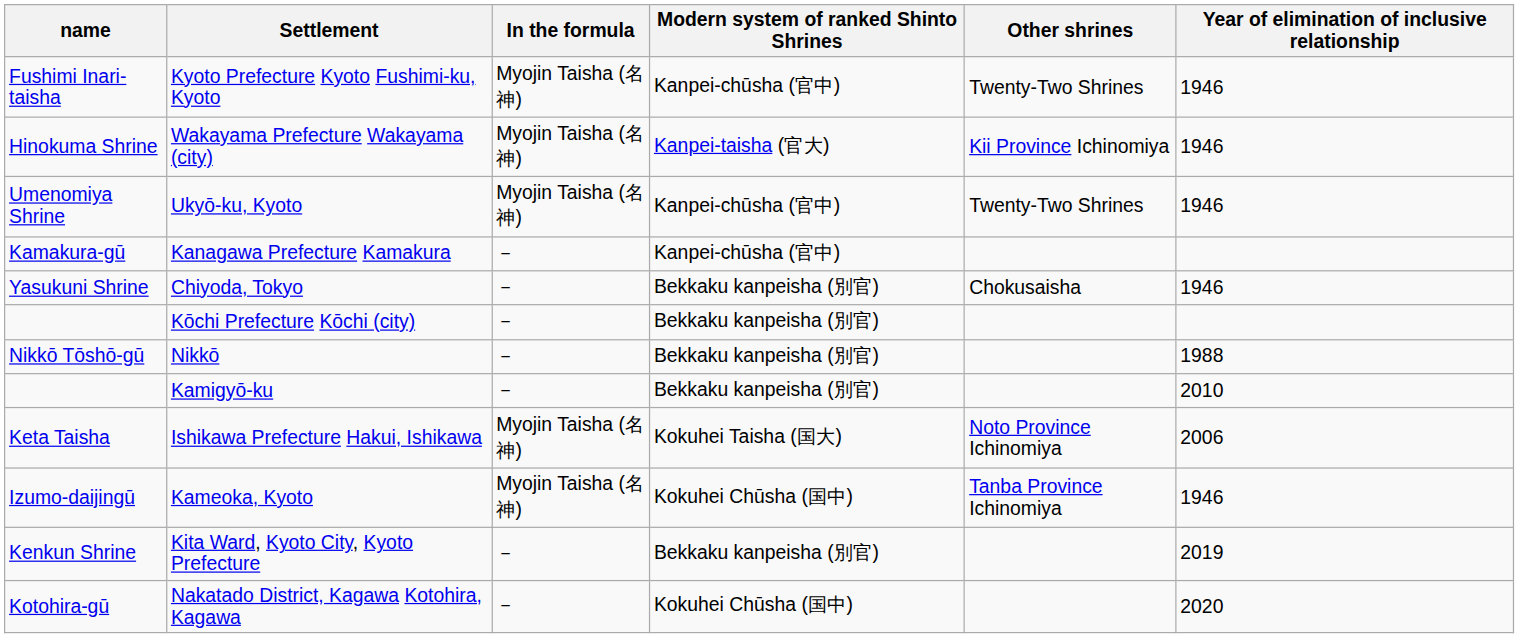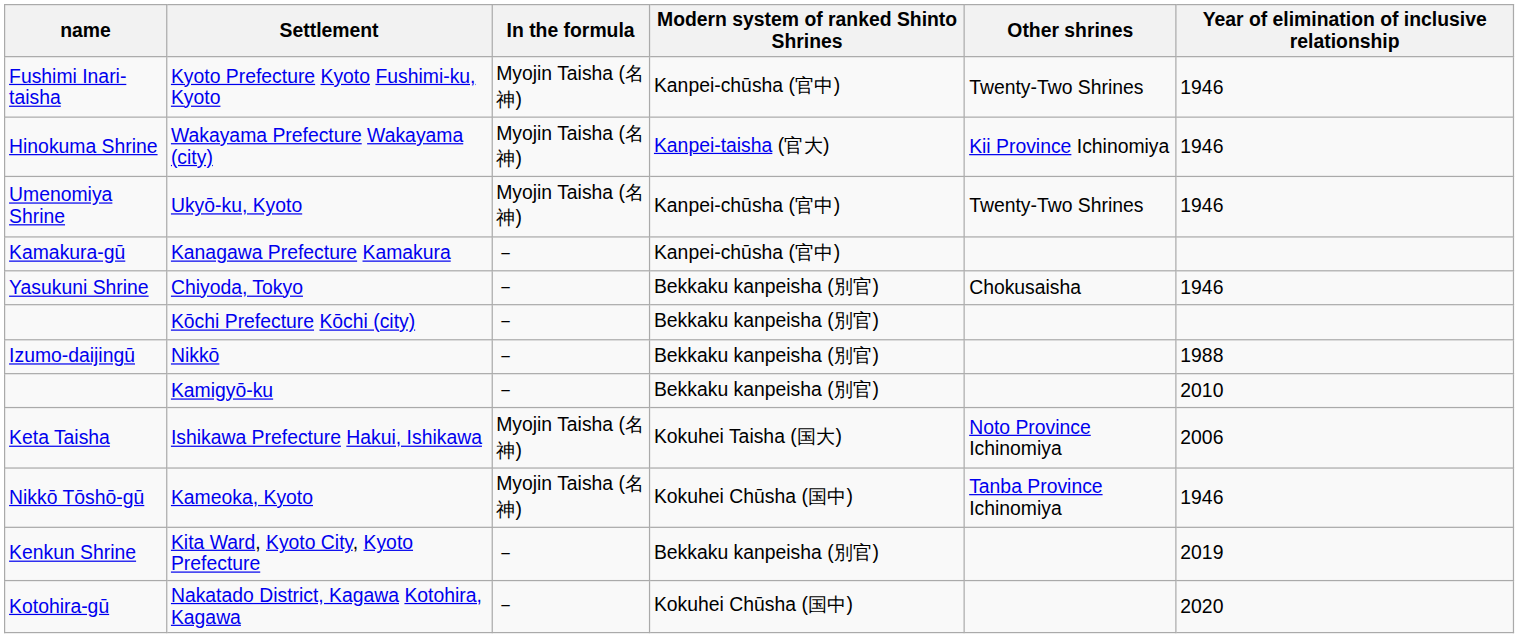 <table class="wikitable">
 <tr>
 <th>name</th>
 <th>Settlement</th>
 <th>In the formula</th>
 <th>Modern system of ranked Shinto Shrines</th>
 <th>Other shrines</th>
 <th>Year of elimination of inclusive relationship</th>
 </tr>
 <tr>
 <td><a href='#'>Fushimi Inari-taisha</a></td>
 <td><a href='#'>Kyoto Prefecture</a> <a href='#'>Kyoto</a> <a href='#'>Fushimi-ku, Kyoto</a></td>
 <td>Myojin Taisha (名神)</td>
 <td>Kanpei-chūsha (官中)</td>
 <td>Twenty-Two Shrines</td>
 <td>1946</td>
 </tr>
 <tr>
 <td><a href='#'>Hinokuma Shrine</a></td>
 <td><a href='#'>Wakayama Prefecture</a> <a href='#'>Wakayama (city)</a></td>
 <td>Myojin Taisha (名神)</td>
 <td><a href='#'>Kanpei-taisha</a> (官大)</td>
 <td><a href='#'>Kii Province</a> Ichinomiya</td>
 <td>1946</td>
 </tr>
 <tr>
 <td><a href='#'>Umenomiya Shrine</a></td>
 <td><a href='#'>Ukyō-ku, Kyoto</a></td>
 <td>Myojin Taisha (名神)</td>
 <td>Kanpei-chūsha (官中)</td>
 <td>Twenty-Two Shrines</td>
 <td>1946</td>
 </tr>
 <tr>
 <td><a href='#'>Kamakura-gū</a></td>
 <td><a href='#'>Kanagawa Prefecture</a> <a href='#'>Kamakura</a></td>
 <td>－</td>
 <td>Kanpei-chūsha (官中)</td>
 <td></td>
 <td></td>
 </tr>
 <tr>
 <td><a href='#'>Yasukuni Shrine</a></td>
 <td><a href='#'>Chiyoda, Tokyo</a></td>
 <td>－</td>
 <td>Bekkaku kanpeisha (別官)</td>
 <td>Chokusaisha</td>
 <td>1946</td>
 </tr>
 <tr>
 <td></td>
 <td><a href='#'>Kōchi Prefecture</a> <a href='#'>Kōchi (city)</a></td>
 <td>－</td>
 <td>Bekkaku kanpeisha (別官)</td>
 <td></td>
 <td></td>
 </tr>
 <tr>
-<td><a href='#'>Nikkō Tōshō-gū</a></td>
+<td><a href='#'>Izumo-daijingū</a></td>
 <td><a href='#'>Nikkō</a></td>
 <td>－</td>
 <td>Bekkaku kanpeisha (別官)</td>
 <td></td>
 <td>1988</td>
 </tr>
 <tr>
 <td></td>
 <td><a href='#'>Kamigyō-ku</a></td>
 <td>－</td>
 <td>Bekkaku kanpeisha (別官)</td>
 <td></td>
 <td>2010</td>
 </tr>
 <tr>
 <td><a href='#'>Keta Taisha</a></td>
 <td><a href='#'>Ishikawa Prefecture</a> <a href='#'>Hakui, Ishikawa</a></td>
 <td>Myojin Taisha (名神)</td>
 <td>Kokuhei Taisha (国大)</td>
 <td><a href='#'>Noto Province</a> Ichinomiya</td>
 <td>2006</td>
 </tr>
 <tr>
-<td><a href='#'>Izumo-daijingū</a></td>
+<td><a href='#'>Nikkō Tōshō-gū</a></td>
 <td><a href='#'>Kameoka, Kyoto</a></td>
 <td>Myojin Taisha (名神)</td>
 <td>Kokuhei Chūsha (国中)</td>
 <td><a href='#'>Tanba Province</a> Ichinomiya</td>
 <td>1946</td>
 </tr>
 <tr>
 <td><a href='#'>Kenkun Shrine</a></td>
 <td><a href='#'>Kita Ward</a>, <a href='#'>Kyoto City</a>, <a href='#'>Kyoto Prefecture</a></td>
 <td>－</td>
 <td>Bekkaku kanpeisha (別官)</td>
 <td></td>
 <td>2019</td>
 </tr>
 <tr>
 <td><a href='#'>Kotohira-gū</a></td>
 <td><a href='#'>Nakatado District, Kagawa</a> <a href='#'>Kotohira, Kagawa</a></td>
 <td>－</td>
 <td>Kokuhei Chūsha (国中)</td>
 <td></td>
 <td>2020</td>
 </tr>
 </table>
